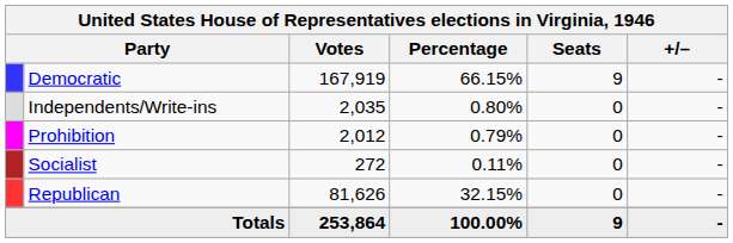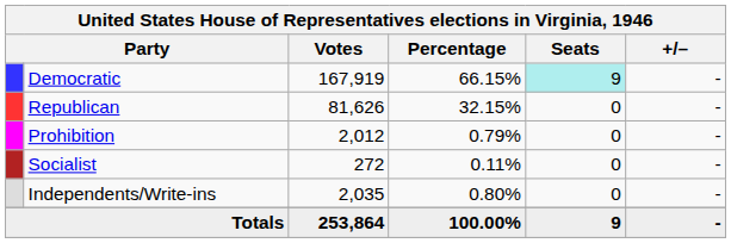 <table class="wikitable" style="font-size: 95%;">
 <tr>
 <th colspan="6">United States House of Representatives elections in Virginia, 1946</th>
 </tr>
 <tr>
 <th colspan=2 style="width: 15em">Party</th>
 <th style="width: 5em">Votes</th>
 <th style="width: 7em">Percentage</th>
 <th style="width: 5em">Seats</th>
 <th style="width: 5em">+/–</th>
 </tr>
 <tr>
 <th style="background-color:#3333FF; width: 3px"></th>
 <td style="width: 130px"><a href='#'>Democratic</a></td>
 <td align="right">167,919</td>
 <td align="right">66.15%</td>
-<td align="right">9</td>
+<td align="right" style="background: paleturquoise;">9</td>
 <td align="right">-</td>
 </tr>
 <tr>
-<th style="background-color:#DDDDDD; width: 3px"></th>
-<td style="width: 130px">Independents/Write-ins</td>
-<td align="right">2,035</td>
-<td align="right">0.80%</td>
+<th style="background-color:#FF3333; width: 3px"></th>
+<td style="width: 130px"><a href='#'>Republican</a></td>
+<td align="right">81,626</td>
+<td align="right">32.15%</td>
 <td align="right">0</td>
 <td align="right">-</td>
 </tr>
 <tr>
 <th style="background-color:#FF00FF; width: 3px"></th>
 <td style="width: 130px"><a href='#'>Prohibition</a></td>
 <td align="right">2,012</td>
 <td align="right">0.79%</td>
 <td align="right">0</td>
 <td align="right">-</td>
 </tr>
 <tr>
 <th style="background-color:#B22222; width: 3px"></th>
 <td style="width: 130px"><a href='#'>Socialist</a></td>
 <td align="right">272</td>
 <td align="right">0.11%</td>
 <td align="right">0</td>
 <td align="right">-</td>
 </tr>
 <tr>
-<th style="background-color:#FF3333; width: 3px"></th>
-<td style="width: 130px"><a href='#'>Republican</a></td>
-<td align="right">81,626</td>
-<td align="right">32.15%</td>
+<th style="background-color:#DDDDDD; width: 3px"></th>
+<td style="width: 130px">Independents/Write-ins</td>
+<td align="right">2,035</td>
+<td align="right">0.80%</td>
 <td align="right">0</td>
 <td align="right">-</td>
 </tr>
 <tr>
 </tr>
 <tr bgcolor="#EEEEEE">
 <td colspan="2" align="right"><strong>Totals</strong></td>
 <td align="right"><strong>253,864</strong></td>
 <td align="right"><strong>100.00%</strong></td>
 <td align="right"><strong>9</strong></td>
 <td align="right"><strong>-</strong></td>
 </tr>
 <tr bgcolor="#EEEEEE">
 </tr>
 </table>
